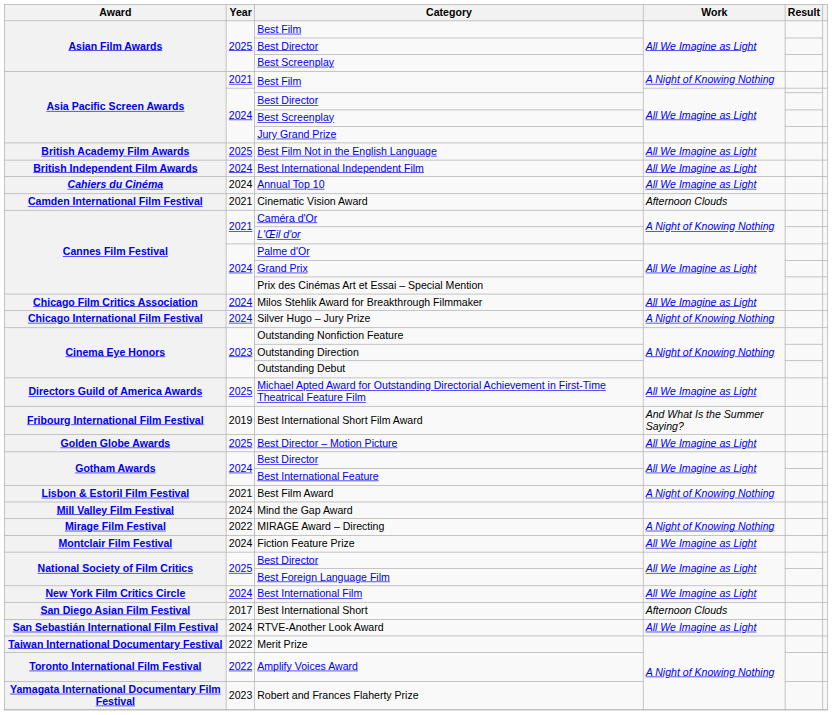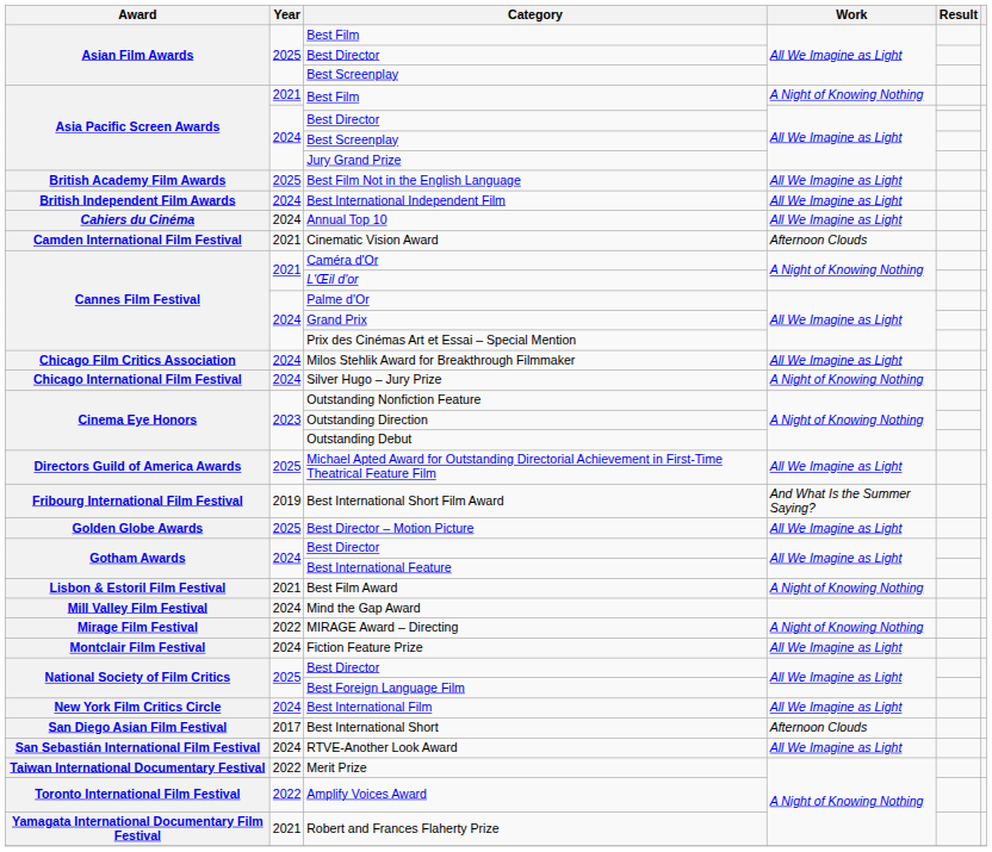 <table class="wikitable sortable plainrowheaders">
 <tr>
 <th scope="col">Award</th>
 <th scope="col">Year</th>
 <th scope="col">Category</th>
 <th scope="col">Work</th>
 <th scope="col">Result</th>
 <th scope="col" class="unsortable"></th>
 </tr>
 <tr>
 <th rowspan="3" scope="row"><a href='#'>Asian Film Awards</a></th>
 <td rowspan="3"><a href='#'>2025</a></td>
 <td><a href='#'>Best Film</a></td>
 <td rowspan="3"><em><a href='#'>All We Imagine as Light</a></em></td>
 <td></td>
 <td rowspan="3"></td>
 </tr>
 <tr>
 <td><a href='#'>Best Director</a></td>
 <td></td>
 </tr>
 <tr>
 <td><a href='#'>Best Screenplay</a></td>
 <td></td>
 </tr>
 <tr>
 <th rowspan="5" scope="row"><a href='#'>Asia Pacific Screen Awards</a></th>
 <td><a href='#'>2021</a></td>
 <td rowspan="2"><a href='#'>Best Film</a></td>
 <td><em><a href='#'>A Night of Knowing Nothing</a></em></td>
 <td></td>
 <td></td>
 </tr>
 <tr>
 <td rowspan="4"><a href='#'>2024</a></td>
 <td rowspan="4"><em><a href='#'>All We Imagine as Light</a></em></td>
 <td></td>
 <td rowspan="3"></td>
 </tr>
 <tr>
 <td><a href='#'>Best Director</a></td>
 <td></td>
 </tr>
 <tr>
 <td><a href='#'>Best Screenplay</a></td>
 <td></td>
 </tr>
 <tr>
 <td><a href='#'>Jury Grand Prize</a></td>
 <td></td>
 <td></td>
 </tr>
 <tr>
 <th scope="row"><a href='#'>British Academy Film Awards</a></th>
 <td><a href='#'>2025</a></td>
 <td><a href='#'>Best Film Not in the English Language</a></td>
 <td><em><a href='#'>All We Imagine as Light</a></em></td>
 <td></td>
 <td></td>
 </tr>
 <tr>
 <th scope="row"><a href='#'>British Independent Film Awards</a></th>
 <td><a href='#'>2024</a></td>
 <td><a href='#'>Best International Independent Film</a></td>
 <td><em><a href='#'>All We Imagine as Light</a></em></td>
 <td></td>
 <td></td>
 </tr>
 <tr>
 <th scope="row"><em><a href='#'>Cahiers du Cinéma</a></em></th>
 <td>2024</td>
 <td><a href='#'>Annual Top 10</a></td>
 <td><em><a href='#'>All We Imagine as Light</a></em></td>
 <td></td>
 <td></td>
 </tr>
 <tr>
 <th scope="row"><a href='#'>Camden International Film Festival</a></th>
 <td>2021</td>
 <td>Cinematic Vision Award</td>
 <td><em>Afternoon Clouds</em></td>
 <td></td>
 <td></td>
 </tr>
 <tr>
 <th rowspan="5" scope="row"><a href='#'>Cannes Film Festival</a></th>
 <td rowspan="2"><a href='#'>2021</a></td>
 <td><a href='#'>Caméra d'Or</a></td>
 <td rowspan="2"><em><a href='#'>A Night of Knowing Nothing</a></em></td>
 <td></td>
 <td></td>
 </tr>
 <tr>
 <td><em><a href='#'>L'Œil d'or</a></em></td>
 <td></td>
 <td></td>
 </tr>
 <tr>
 <td rowspan="3"><a href='#'>2024</a></td>
 <td><a href='#'>Palme d'Or</a></td>
 <td rowspan="3"><em><a href='#'>All We Imagine as Light</a></em></td>
 <td></td>
 <td></td>
 </tr>
 <tr>
 <td><a href='#'>Grand Prix</a></td>
 <td></td>
 <td></td>
 </tr>
 <tr>
 <td>Prix des Cinémas Art et Essai – Special Mention</td>
 <td></td>
 <td></td>
 </tr>
 <tr>
 <th scope="row"><a href='#'>Chicago Film Critics Association</a></th>
 <td><a href='#'>2024</a></td>
 <td>Milos Stehlik Award for Breakthrough Filmmaker</td>
 <td><em><a href='#'>All We Imagine as Light</a></em></td>
 <td></td>
 <td></td>
 </tr>
 <tr>
 <th scope="row"><a href='#'>Chicago International Film Festival</a></th>
 <td><a href='#'>2024</a></td>
 <td>Silver Hugo – Jury Prize</td>
 <td><em><a href='#'>A Night of Knowing Nothing</a></em></td>
 <td></td>
 <td></td>
 </tr>
 <tr>
 <th rowspan="3" scope="row"><a href='#'>Cinema Eye Honors</a></th>
 <td rowspan="3"><a href='#'>2023</a></td>
 <td>Outstanding Nonfiction Feature</td>
 <td rowspan="3"><em><a href='#'>A Night of Knowing Nothing</a></em></td>
 <td></td>
 <td rowspan="3"><br></td>
 </tr>
 <tr>
 <td>Outstanding Direction</td>
 <td></td>
 </tr>
 <tr>
 <td>Outstanding Debut</td>
 <td></td>
 </tr>
 <tr>
 <th scope="row"><a href='#'>Directors Guild of America Awards</a></th>
 <td><a href='#'>2025</a></td>
 <td><a href='#'>Michael Apted Award for Outstanding Directorial Achievement in First-Time Theatrical Feature Film</a></td>
 <td><em><a href='#'>All We Imagine as Light</a></em></td>
 <td></td>
 <td></td>
 </tr>
 <tr>
 <th scope="row"><a href='#'>Fribourg International Film Festival</a></th>
 <td>2019</td>
 <td>Best International Short Film Award</td>
 <td><em>And What Is the Summer Saying?</em></td>
 <td></td>
 <td></td>
 </tr>
 <tr>
 <th scope="row"><a href='#'>Golden Globe Awards</a></th>
 <td><a href='#'>2025</a></td>
 <td><a href='#'>Best Director – Motion Picture</a></td>
 <td><em><a href='#'>All We Imagine as Light</a></em></td>
 <td></td>
 <td></td>
 </tr>
 <tr>
 <th rowspan="2" scope="row"><a href='#'>Gotham Awards</a></th>
 <td rowspan="2"><a href='#'>2024</a></td>
 <td><a href='#'>Best Director</a></td>
 <td rowspan="2"><em><a href='#'>All We Imagine as Light</a></em></td>
 <td></td>
 <td rowspan="2"></td>
 </tr>
 <tr>
 <td><a href='#'>Best International Feature</a></td>
 <td></td>
 </tr>
 <tr>
 <th scope="row"><a href='#'>Lisbon & Estoril Film Festival</a></th>
 <td>2021</td>
 <td>Best Film Award</td>
 <td><em><a href='#'>A Night of Knowing Nothing</a></em></td>
 <td></td>
 <td></td>
 </tr>
 <tr>
 <th scope="row"><a href='#'>Mill Valley Film Festival</a></th>
 <td>2024</td>
 <td>Mind the Gap Award</td>
 <td></td>
 <td></td>
 <td><br></td>
 </tr>
 <tr>
 <th scope="row"><a href='#'>Mirage Film Festival</a></th>
 <td>2022</td>
 <td>MIRAGE Award – Directing</td>
 <td><em><a href='#'>A Night of Knowing Nothing</a></em></td>
 <td></td>
 <td><br></td>
 </tr>
 <tr>
 <th scope="row"><a href='#'>Montclair Film Festival</a></th>
 <td>2024</td>
 <td>Fiction Feature Prize</td>
 <td><em><a href='#'>All We Imagine as Light</a></em></td>
 <td></td>
 <td><br></td>
 </tr>
 <tr>
 <th rowspan="2" scope="row"><a href='#'>National Society of Film Critics</a></th>
 <td rowspan="2"><a href='#'>2025</a></td>
 <td><a href='#'>Best Director</a></td>
 <td rowspan="2"><em><a href='#'>All We Imagine as Light</a></em></td>
 <td></td>
 <td rowspan="2"><br></td>
 </tr>
 <tr>
 <td><a href='#'>Best Foreign Language Film</a></td>
 <td></td>
 </tr>
 <tr>
 <th scope="row"><a href='#'>New York Film Critics Circle</a></th>
 <td><a href='#'>2024</a></td>
 <td><a href='#'>Best International Film</a></td>
 <td><em><a href='#'>All We Imagine as Light</a></em></td>
 <td></td>
 <td></td>
 </tr>
 <tr>
 <th scope="row"><a href='#'>San Diego Asian Film Festival</a></th>
 <td>2017</td>
 <td>Best International Short</td>
 <td><em>Afternoon Clouds</em></td>
 <td></td>
 <td></td>
 </tr>
 <tr>
 <th scope="row"><a href='#'>San Sebastián International Film Festival</a></th>
 <td>2024</td>
 <td>RTVE-Another Look Award</td>
 <td><em><a href='#'>All We Imagine as Light</a></em></td>
 <td></td>
 <td><br></td>
 </tr>
 <tr>
 <th scope="row"><a href='#'>Taiwan International Documentary Festival</a></th>
 <td>2022</td>
 <td>Merit Prize</td>
 <td rowspan="3"><em><a href='#'>A Night of Knowing Nothing</a></em></td>
 <td></td>
 <td></td>
 </tr>
 <tr>
 <th scope="row"><a href='#'>Toronto International Film Festival</a></th>
 <td><a href='#'>2022</a></td>
 <td><a href='#'>Amplify Voices Award</a></td>
 <td></td>
 <td><br><br></td>
 </tr>
 <tr>
 <th scope="row"><a href='#'>Yamagata International Documentary Film Festival</a></th>
-<td>2023</td>
+<td>2021</td>
 <td>Robert and Frances Flaherty Prize</td>
 <td></td>
 <td><br></td>
 </tr>
 <tr>
 </tr>
 </table>
